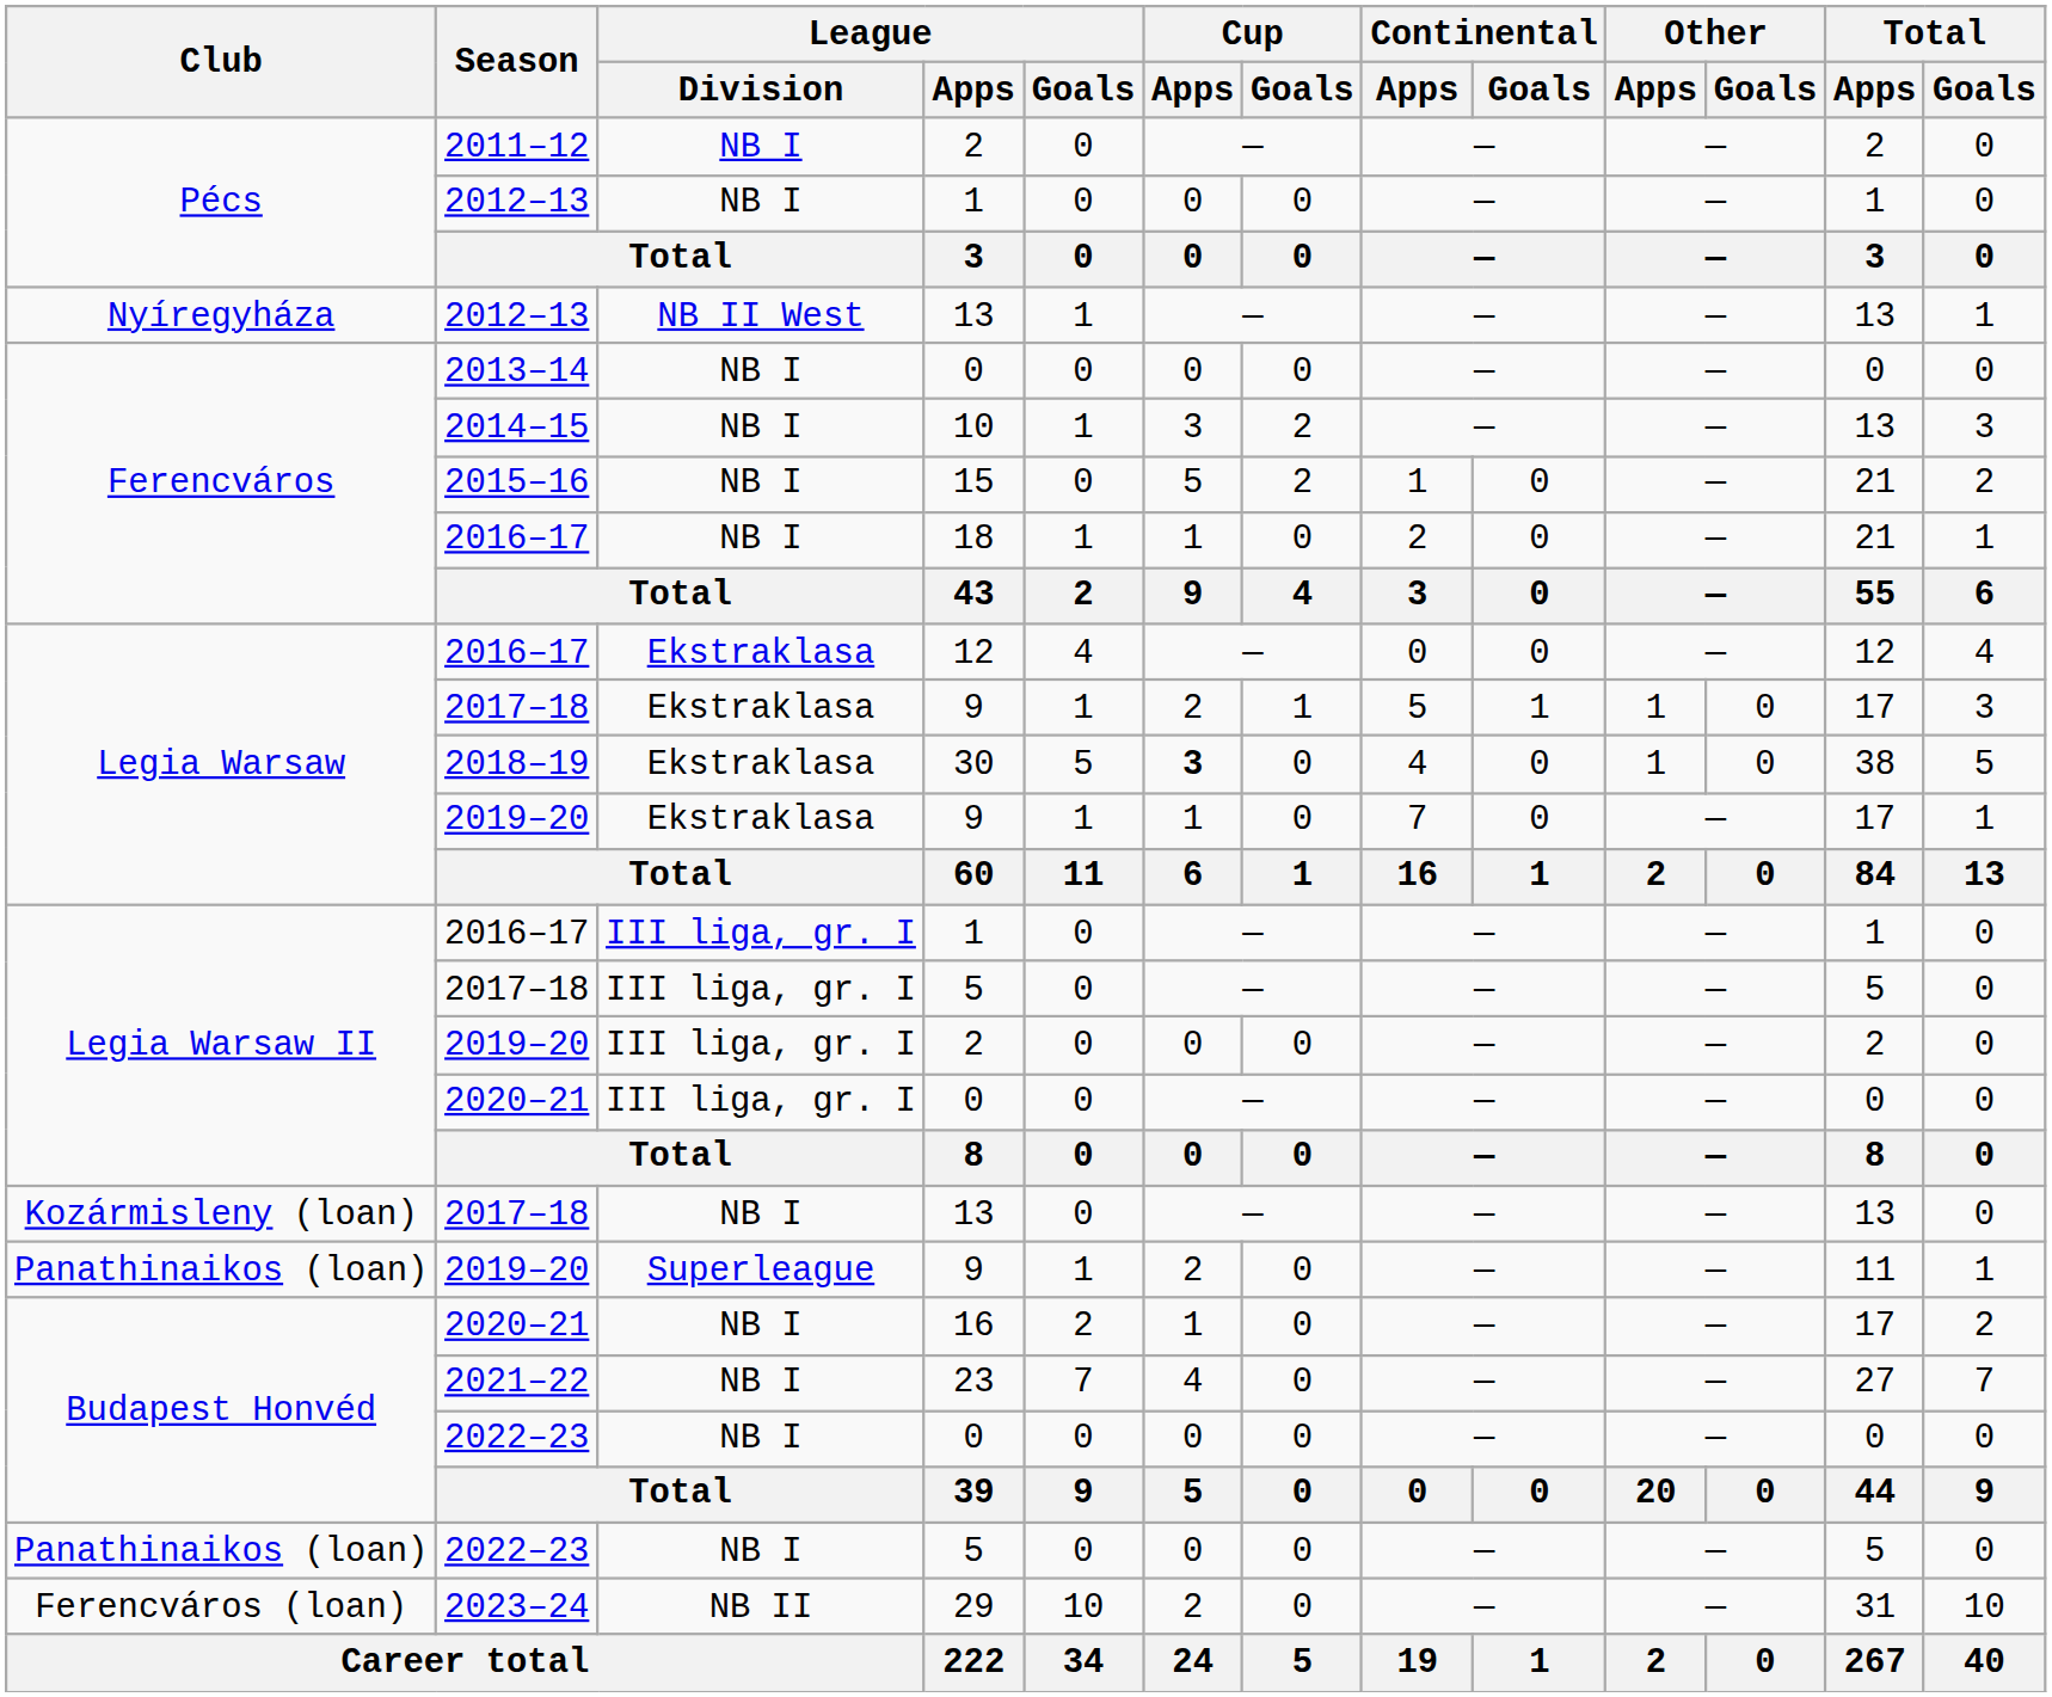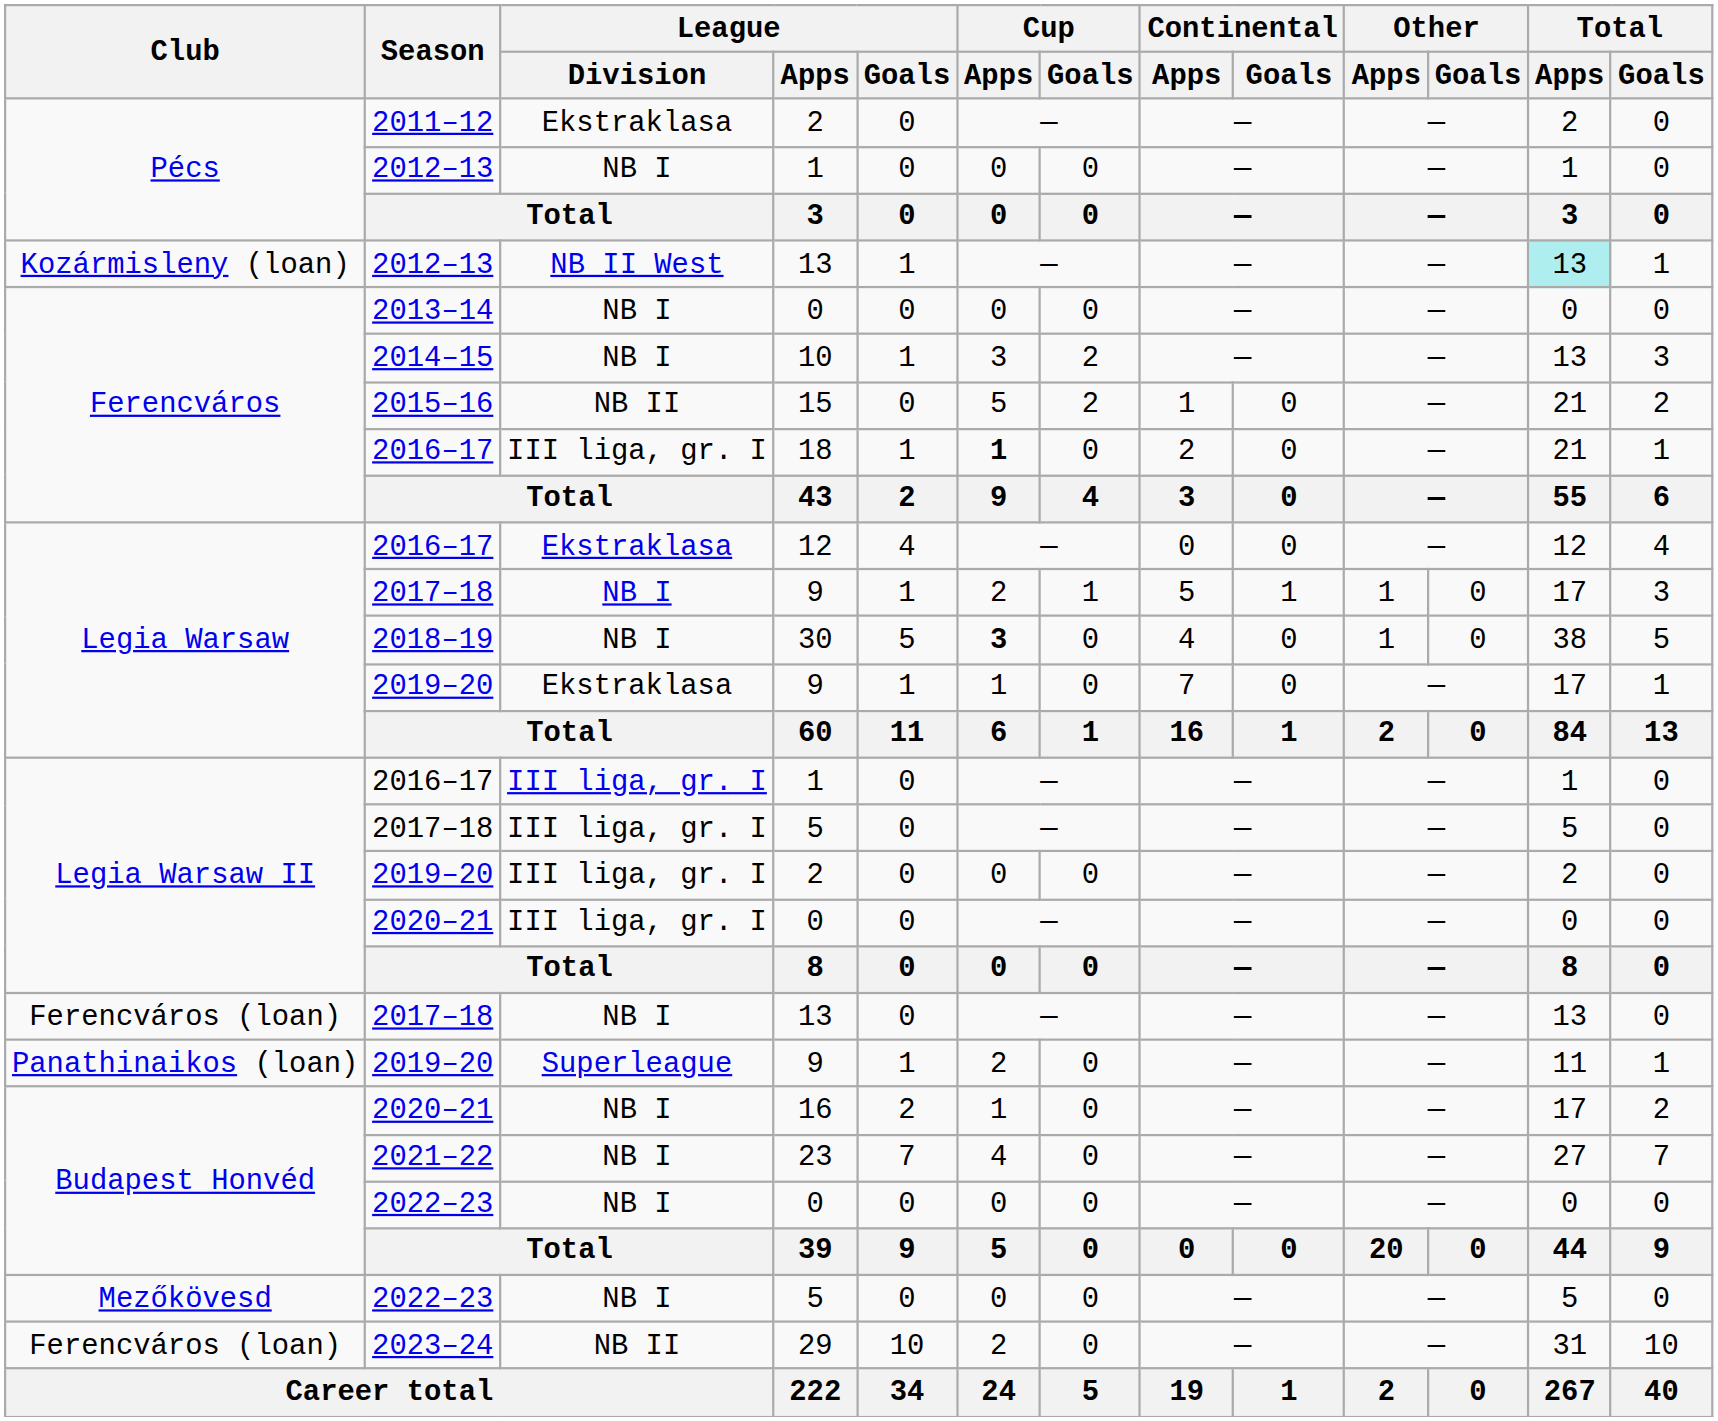 <table class="wikitable" style="text-align:center">
 <tr>
 <th rowspan=2>Club</th>
 <th rowspan=2>Season</th>
 <th colspan=3>League</th>
 <th colspan=2>Cup</th>
 <th colspan=2>Continental</th>
 <th colspan=2>Other</th>
 <th colspan=2>Total</th>
 </tr>
 <tr>
 <th>Division</th>
 <th>Apps</th>
 <th>Goals</th>
 <th>Apps</th>
 <th>Goals</th>
 <th>Apps</th>
 <th>Goals</th>
 <th>Apps</th>
 <th>Goals</th>
 <th>Apps</th>
 <th>Goals</th>
 </tr>
 <tr>
 <td rowspan="3"><a href='#'>Pécs</a></td>
 <td><a href='#'>2011–12</a></td>
-<td><a href='#'>NB I</a></td>
+<td>Ekstraklasa</td>
 <td>2</td>
 <td>0</td>
 <td colspan="2">—</td>
 <td colspan="2">—</td>
 <td colspan="2">—</td>
 <td>2</td>
 <td>0</td>
 </tr>
 <tr>
 <td><a href='#'>2012–13</a></td>
 <td>NB I</td>
 <td>1</td>
 <td>0</td>
 <td>0</td>
 <td>0</td>
 <td colspan="2">—</td>
 <td colspan="2">—</td>
 <td>1</td>
 <td>0</td>
 </tr>
 <tr>
 <th colspan="2">Total</th>
 <th>3</th>
 <th>0</th>
 <th>0</th>
 <th>0</th>
 <th colspan="2">—</th>
 <th colspan="2">—</th>
 <th>3</th>
 <th>0</th>
 </tr>
 <tr>
-<td><a href='#'>Nyíregyháza</a></td>
+<td><a href='#'>Kozármisleny</a> (loan)</td>
 <td><a href='#'>2012–13</a></td>
 <td><a href='#'>NB II West</a></td>
 <td>13</td>
 <td>1</td>
 <td colspan="2">—</td>
 <td colspan="2">—</td>
 <td colspan="2">—</td>
-<td>13</td>
+<td style="background: paleturquoise;">13</td>
 <td>1</td>
 </tr>
 <tr>
 <td rowspan="5"><a href='#'>Ferencváros</a></td>
 <td><a href='#'>2013–14</a></td>
 <td>NB I</td>
 <td>0</td>
 <td>0</td>
 <td>0</td>
 <td>0</td>
 <td colspan="2">—</td>
 <td colspan="2">—</td>
 <td>0</td>
 <td>0</td>
 </tr>
 <tr>
 <td><a href='#'>2014–15</a></td>
 <td>NB I</td>
 <td>10</td>
 <td>1</td>
 <td>3</td>
 <td>2</td>
 <td colspan="2">—</td>
 <td colspan="2">—</td>
 <td>13</td>
 <td>3</td>
 </tr>
 <tr>
 <td><a href='#'>2015–16</a></td>
-<td>NB I</td>
+<td>NB II</td>
 <td>15</td>
 <td>0</td>
 <td>5</td>
 <td>2</td>
 <td>1</td>
 <td>0</td>
 <td colspan="2">—</td>
 <td>21</td>
 <td>2</td>
 </tr>
 <tr>
 <td><a href='#'>2016–17</a></td>
-<td>NB I</td>
+<td>III liga, gr. I</td>
 <td>18</td>
 <td>1</td>
-<td>1</td>
+<td><strong>1</strong></td>
 <td>0</td>
 <td>2</td>
 <td>0</td>
 <td colspan="2">—</td>
 <td>21</td>
 <td>1</td>
 </tr>
 <tr>
 <th colspan="2">Total</th>
 <th>43</th>
 <th>2</th>
 <th>9</th>
 <th>4</th>
 <th>3</th>
 <th>0</th>
 <th colspan="2">—</th>
 <th>55</th>
 <th>6</th>
 </tr>
 <tr>
 <td rowspan="5"><a href='#'>Legia Warsaw</a></td>
 <td><a href='#'>2016–17</a></td>
 <td><a href='#'>Ekstraklasa</a></td>
 <td>12</td>
 <td>4</td>
 <td colspan=2>—</td>
 <td>0</td>
 <td>0</td>
 <td colspan=2>—</td>
 <td>12</td>
 <td>4</td>
 </tr>
 <tr>
 <td><a href='#'>2017–18</a></td>
-<td>Ekstraklasa</td>
+<td><a href='#'>NB I</a></td>
 <td>9</td>
 <td>1</td>
 <td>2</td>
 <td>1</td>
 <td>5</td>
 <td>1</td>
 <td>1</td>
 <td>0</td>
 <td>17</td>
 <td>3</td>
 </tr>
 <tr>
 <td><a href='#'>2018–19</a></td>
-<td>Ekstraklasa</td>
+<td>NB I</td>
 <td>30</td>
 <td>5</td>
 <td><strong>3</strong></td>
 <td>0</td>
 <td>4</td>
 <td>0</td>
 <td>1</td>
 <td>0</td>
 <td>38</td>
 <td>5</td>
 </tr>
 <tr>
 <td><a href='#'>2019–20</a></td>
 <td>Ekstraklasa</td>
 <td>9</td>
 <td>1</td>
 <td>1</td>
 <td>0</td>
 <td>7</td>
 <td>0</td>
 <td colspan=2>—</td>
 <td>17</td>
 <td>1</td>
 </tr>
 <tr>
 <th colspan="2">Total</th>
 <th>60</th>
 <th>11</th>
 <th>6</th>
 <th>1</th>
 <th>16</th>
 <th>1</th>
 <th>2</th>
 <th>0</th>
 <th>84</th>
 <th>13</th>
 </tr>
 <tr>
 <td rowspan="5"><a href='#'>Legia Warsaw II</a></td>
 <td>2016–17</td>
 <td><a href='#'>III liga, gr. I</a></td>
 <td>1</td>
 <td>0</td>
 <td colspan="2">—</td>
 <td colspan="2">—</td>
 <td colspan="2">—</td>
 <td>1</td>
 <td>0</td>
 </tr>
 <tr>
 <td>2017–18</td>
 <td>III liga, gr. I</td>
 <td>5</td>
 <td>0</td>
 <td colspan="2">—</td>
 <td colspan="2">—</td>
 <td colspan="2">—</td>
 <td>5</td>
 <td>0</td>
 </tr>
 <tr>
 <td><a href='#'>2019–20</a></td>
 <td>III liga, gr. I</td>
 <td>2</td>
 <td>0</td>
 <td>0</td>
 <td>0</td>
 <td colspan="2">—</td>
 <td colspan="2">—</td>
 <td>2</td>
 <td>0</td>
 </tr>
 <tr>
 <td><a href='#'>2020–21</a></td>
 <td>III liga, gr. I</td>
 <td>0</td>
 <td>0</td>
 <td colspan="2">—</td>
 <td colspan="2">—</td>
 <td colspan="2">—</td>
 <td>0</td>
 <td>0</td>
 </tr>
 <tr>
 <th colspan="2">Total</th>
 <th>8</th>
 <th>0</th>
 <th>0</th>
 <th>0</th>
 <th colspan="2">—</th>
 <th colspan="2">—</th>
 <th>8</th>
 <th>0</th>
 </tr>
 <tr>
-<td><a href='#'>Kozármisleny</a> (loan)</td>
+<td>Ferencváros (loan)</td>
 <td><a href='#'>2017–18</a></td>
 <td>NB I</td>
 <td>13</td>
 <td>0</td>
 <td colspan="2">—</td>
 <td colspan="2">—</td>
 <td colspan="2">—</td>
 <td>13</td>
 <td>0</td>
 </tr>
 <tr>
 <td><a href='#'>Panathinaikos</a> (loan)</td>
 <td><a href='#'>2019–20</a></td>
 <td><a href='#'>Superleague</a></td>
 <td>9</td>
 <td>1</td>
 <td>2</td>
 <td>0</td>
 <td colspan="2">—</td>
 <td colspan="2">—</td>
 <td>11</td>
 <td>1</td>
 </tr>
 <tr>
 <td rowspan="4"><a href='#'>Budapest Honvéd</a></td>
 <td><a href='#'>2020–21</a></td>
 <td>NB I</td>
 <td>16</td>
 <td>2</td>
 <td>1</td>
 <td>0</td>
 <td colspan="2">—</td>
 <td colspan="2">—</td>
 <td>17</td>
 <td>2</td>
 </tr>
 <tr>
 <td><a href='#'>2021–22</a></td>
 <td>NB I</td>
 <td>23</td>
 <td>7</td>
 <td>4</td>
 <td>0</td>
 <td colspan="2">—</td>
 <td colspan="2">—</td>
 <td>27</td>
 <td>7</td>
 </tr>
 <tr>
 <td><a href='#'>2022–23</a></td>
 <td>NB I</td>
 <td>0</td>
 <td>0</td>
 <td>0</td>
 <td>0</td>
 <td colspan="2">—</td>
 <td colspan="2">—</td>
 <td>0</td>
 <td>0</td>
 </tr>
 <tr>
 <th colspan="2">Total</th>
 <th>39</th>
 <th>9</th>
 <th>5</th>
 <th>0</th>
 <th>0</th>
 <th>0</th>
 <th>20</th>
 <th>0</th>
 <th>44</th>
 <th>9</th>
 </tr>
 <tr>
-<td><a href='#'>Panathinaikos</a> (loan)</td>
+<td><a href='#'>Mezőkövesd</a></td>
 <td><a href='#'>2022–23</a></td>
 <td>NB I</td>
 <td>5</td>
 <td>0</td>
 <td>0</td>
 <td>0</td>
 <td colspan="2">—</td>
 <td colspan="2">—</td>
 <td>5</td>
 <td>0</td>
 </tr>
 <tr>
 <td>Ferencváros (loan)</td>
 <td><a href='#'>2023–24</a></td>
 <td>NB II</td>
 <td>29</td>
 <td>10</td>
 <td>2</td>
 <td>0</td>
 <td colspan="2">—</td>
 <td colspan="2">—</td>
 <td>31</td>
 <td>10</td>
 </tr>
 <tr>
 <th colspan="3">Career total</th>
 <th>222</th>
 <th>34</th>
 <th>24</th>
 <th>5</th>
 <th>19</th>
 <th>1</th>
 <th>2</th>
 <th>0</th>
 <th>267</th>
 <th>40</th>
 </tr>
 </table>
